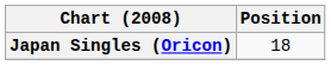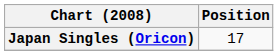 <table class="wikitable plainrowheaders">
 <tr>
 <th>Chart (2008)</th>
 <th>Position</th>
 </tr>
 <tr>
 <th scope="row">Japan Singles (<a href='#'>Oricon</a>)</th>
-<td style="text-align:center;">18</td>
+<td style="text-align:center;">17</td>
 </tr>
 <tr>
 </tr>
 </table>
